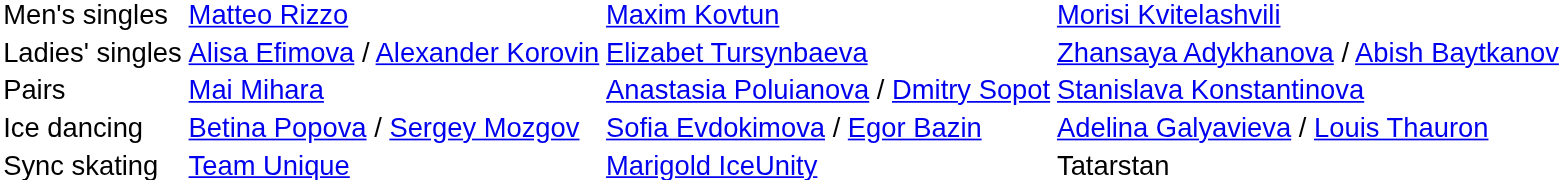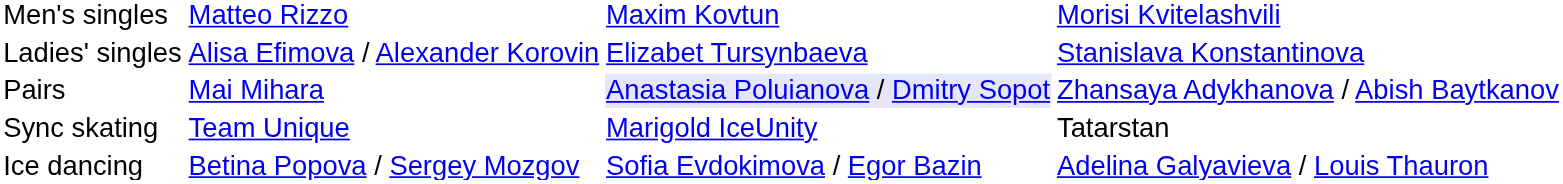 <table>
 <tr>
 <td>Men's singles</td>
 <td> <a href='#'>Matteo Rizzo</a></td>
 <td> <a href='#'>Maxim Kovtun</a></td>
 <td> <a href='#'>Morisi Kvitelashvili</a></td>
 </tr>
 <tr>
 <td>Ladies' singles</td>
 <td> <a href='#'>Alisa Efimova</a> / <a href='#'>Alexander Korovin</a></td>
 <td> <a href='#'>Elizabet Tursynbaeva</a></td>
-<td> <a href='#'>Zhansaya Adykhanova</a> / <a href='#'>Abish Baytkanov</a></td>
+<td> <a href='#'>Stanislava Konstantinova</a></td>
 </tr>
 <tr>
 <td>Pairs</td>
 <td> <a href='#'>Mai Mihara</a></td>
-<td> <a href='#'>Anastasia Poluianova</a> / <a href='#'>Dmitry Sopot</a></td>
-<td> <a href='#'>Stanislava Konstantinova</a></td>
+<td style="background: lavender;"> <a href='#'>Anastasia Poluianova</a> / <a href='#'>Dmitry Sopot</a></td>
+<td> <a href='#'>Zhansaya Adykhanova</a> / <a href='#'>Abish Baytkanov</a></td>
+</tr>
+<tr>
+<td>Sync skating</td>
+<td> <a href='#'>Team Unique</a></td>
+<td> <a href='#'>Marigold IceUnity</a></td>
+<td> Tatarstan</td>
 </tr>
 <tr>
 <td>Ice dancing</td>
 <td> <a href='#'>Betina Popova</a> / <a href='#'>Sergey Mozgov</a></td>
 <td> <a href='#'>Sofia Evdokimova</a> / <a href='#'>Egor Bazin</a></td>
 <td> <a href='#'>Adelina Galyavieva</a> / <a href='#'>Louis Thauron</a></td>
 </tr>
-<tr>
-<td>Sync skating</td>
-<td> <a href='#'>Team Unique</a></td>
-<td> <a href='#'>Marigold IceUnity</a></td>
-<td> Tatarstan</td>
-</tr>
 </table>
